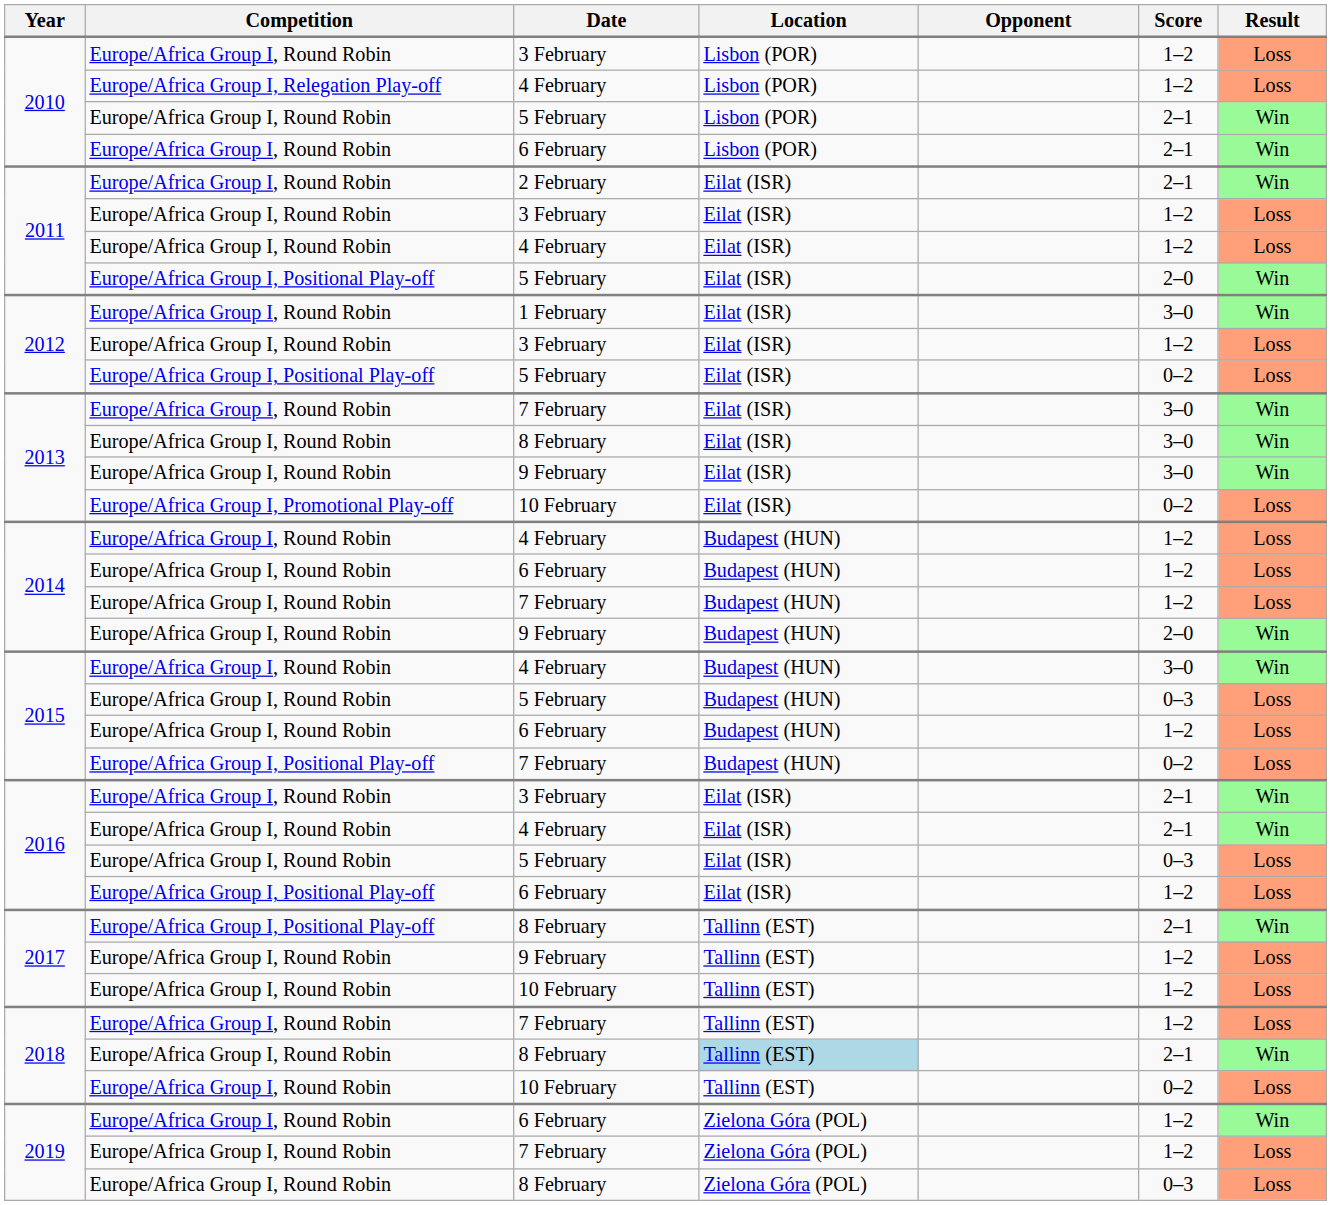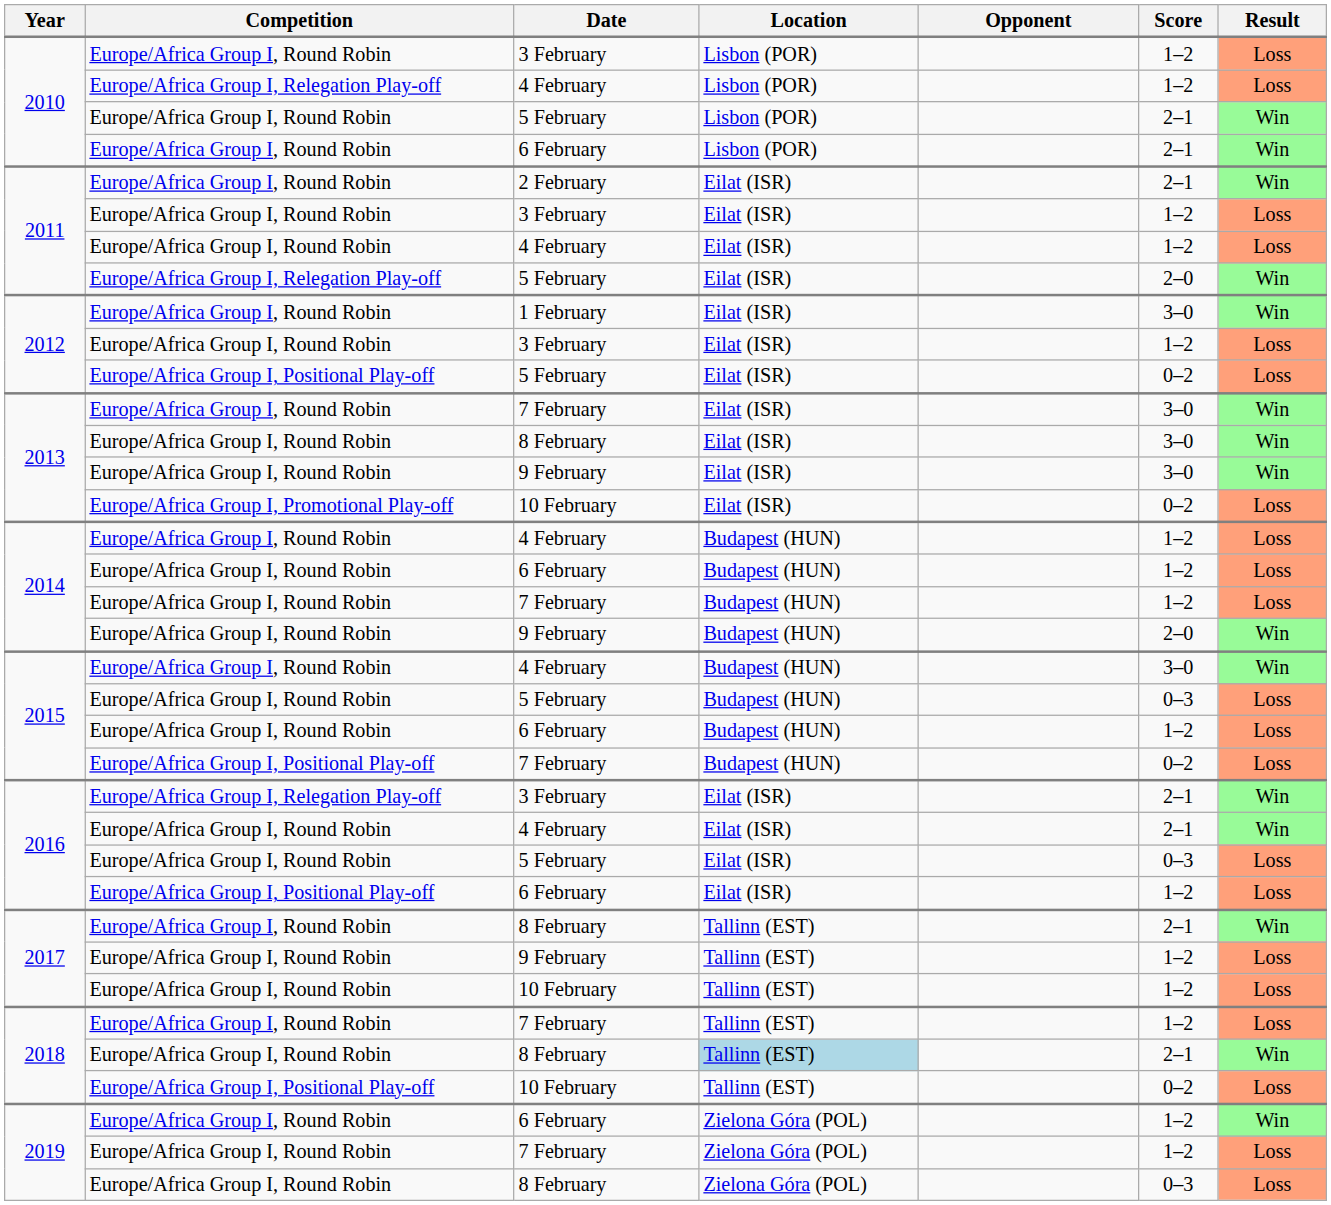 <table class="wikitable collapsible collapsed" width="1050">
 <tr>
 <th width="50">Year</th>
 <th width="300">Competition</th>
 <th width="125">Date</th>
 <th width="150">Location</th>
 <th width="150">Opponent</th>
 <th width="50">Score</th>
 <th width="70">Result</th>
 </tr>
 <tr style="border-top:2px solid gray;">
 <td align="center" rowspan="4"><a href='#'>2010</a></td>
 <td><a href='#'>Europe/Africa Group I</a>, Round Robin</td>
 <td>3 February</td>
 <td><a href='#'>Lisbon</a> (POR)</td>
 <td></td>
 <td align="center">1–2</td>
 <td align="center" bgcolor="#FFA07A">Loss</td>
 </tr>
 <tr>
 <td><a href='#'>Europe/Africa Group I, Relegation Play-off</a></td>
 <td>4 February</td>
 <td><a href='#'>Lisbon</a> (POR)</td>
 <td></td>
 <td align="center">1–2</td>
 <td align="center" bgcolor="#FFA07A">Loss</td>
 </tr>
 <tr>
 <td>Europe/Africa Group I, Round Robin</td>
 <td>5 February</td>
 <td><a href='#'>Lisbon</a> (POR)</td>
 <td></td>
 <td align="center">2–1</td>
 <td align="center" bgcolor="#98FB98">Win</td>
 </tr>
 <tr>
 <td><a href='#'>Europe/Africa Group I</a>, Round Robin</td>
 <td>6 February</td>
 <td><a href='#'>Lisbon</a> (POR)</td>
 <td></td>
 <td align="center">2–1</td>
 <td align="center" bgcolor="#98FB98">Win</td>
 </tr>
 <tr style="border-top:2px solid gray;">
 <td align="center" rowspan="4"><a href='#'>2011</a></td>
 <td><a href='#'>Europe/Africa Group I</a>, Round Robin</td>
 <td>2 February</td>
 <td><a href='#'>Eilat</a> (ISR)</td>
 <td></td>
 <td align="center">2–1</td>
 <td align="center" bgcolor="#98FB98">Win</td>
 </tr>
 <tr>
 <td>Europe/Africa Group I, Round Robin</td>
 <td>3 February</td>
 <td><a href='#'>Eilat</a> (ISR)</td>
 <td></td>
 <td align="center">1–2</td>
 <td align="center" bgcolor="#FFA07A">Loss</td>
 </tr>
 <tr>
 <td>Europe/Africa Group I, Round Robin</td>
 <td>4 February</td>
 <td><a href='#'>Eilat</a> (ISR)</td>
 <td></td>
 <td align="center">1–2</td>
 <td align="center" bgcolor="#FFA07A">Loss</td>
 </tr>
 <tr>
-<td><a href='#'>Europe/Africa Group I, Positional Play-off</a></td>
+<td><a href='#'>Europe/Africa Group I, Relegation Play-off</a></td>
 <td>5 February</td>
 <td><a href='#'>Eilat</a> (ISR)</td>
 <td></td>
 <td align="center">2–0</td>
 <td align="center" bgcolor="#98FB98">Win</td>
 </tr>
 <tr style="border-top:2px solid gray;">
 <td align="center" rowspan="3"><a href='#'>2012</a></td>
 <td><a href='#'>Europe/Africa Group I</a>, Round Robin</td>
 <td>1 February</td>
 <td><a href='#'>Eilat</a> (ISR)</td>
 <td></td>
 <td align="center">3–0</td>
 <td align="center" bgcolor="#98FB98">Win</td>
 </tr>
 <tr>
 <td>Europe/Africa Group I, Round Robin</td>
 <td>3 February</td>
 <td><a href='#'>Eilat</a> (ISR)</td>
 <td></td>
 <td align="center">1–2</td>
 <td align="center" bgcolor="#FFA07A">Loss</td>
 </tr>
 <tr>
 <td><a href='#'>Europe/Africa Group I, Positional Play-off</a></td>
 <td>5 February</td>
 <td><a href='#'>Eilat</a> (ISR)</td>
 <td></td>
 <td align="center">0–2</td>
 <td align="center" bgcolor="#FFA07A">Loss</td>
 </tr>
 <tr style="border-top:2px solid gray;">
 <td align="center" rowspan="4"><a href='#'>2013</a></td>
 <td><a href='#'>Europe/Africa Group I</a>, Round Robin</td>
 <td>7 February</td>
 <td><a href='#'>Eilat</a> (ISR)</td>
 <td></td>
 <td align="center">3–0</td>
 <td align="center" bgcolor="#98FB98">Win</td>
 </tr>
 <tr>
 <td>Europe/Africa Group I, Round Robin</td>
 <td>8 February</td>
 <td><a href='#'>Eilat</a> (ISR)</td>
 <td></td>
 <td align="center">3–0</td>
 <td align="center" bgcolor="#98FB98">Win</td>
 </tr>
 <tr>
 <td>Europe/Africa Group I, Round Robin</td>
 <td>9 February</td>
 <td><a href='#'>Eilat</a> (ISR)</td>
 <td></td>
 <td align="center">3–0</td>
 <td align="center" bgcolor="#98FB98">Win</td>
 </tr>
 <tr>
 <td><a href='#'>Europe/Africa Group I, Promotional Play-off</a></td>
 <td>10 February</td>
 <td><a href='#'>Eilat</a> (ISR)</td>
 <td></td>
 <td align="center">0–2</td>
 <td align="center" bgcolor="#FFA07A">Loss</td>
 </tr>
 <tr style="border-top:2px solid gray;">
 <td align="center" rowspan="4"><a href='#'>2014</a></td>
 <td><a href='#'>Europe/Africa Group I</a>, Round Robin</td>
 <td>4 February</td>
 <td><a href='#'>Budapest</a> (HUN)</td>
 <td></td>
 <td align="center">1–2</td>
 <td align="center" bgcolor="#FFA07A">Loss</td>
 </tr>
 <tr>
 <td>Europe/Africa Group I, Round Robin</td>
 <td>6 February</td>
 <td><a href='#'>Budapest</a> (HUN)</td>
 <td></td>
 <td align="center">1–2</td>
 <td align="center" bgcolor="#FFA07A">Loss</td>
 </tr>
 <tr>
 <td>Europe/Africa Group I, Round Robin</td>
 <td>7 February</td>
 <td><a href='#'>Budapest</a> (HUN)</td>
 <td></td>
 <td align="center">1–2</td>
 <td align="center" bgcolor="#FFA07A">Loss</td>
 </tr>
 <tr>
 <td>Europe/Africa Group I, Round Robin</td>
 <td>9 February</td>
 <td><a href='#'>Budapest</a> (HUN)</td>
 <td></td>
 <td align="center">2–0</td>
 <td align="center" bgcolor="#98FB98">Win</td>
 </tr>
 <tr style="border-top:2px solid gray;">
 <td align="center" rowspan="4"><a href='#'>2015</a></td>
 <td><a href='#'>Europe/Africa Group I</a>, Round Robin</td>
 <td>4 February</td>
 <td><a href='#'>Budapest</a> (HUN)</td>
 <td></td>
 <td align="center">3–0</td>
 <td align="center" bgcolor="#98FB98">Win</td>
 </tr>
 <tr>
 <td>Europe/Africa Group I, Round Robin</td>
 <td>5 February</td>
 <td><a href='#'>Budapest</a> (HUN)</td>
 <td></td>
 <td align="center">0–3</td>
 <td align="center" bgcolor="#FFA07A">Loss</td>
 </tr>
 <tr>
 <td>Europe/Africa Group I, Round Robin</td>
 <td>6 February</td>
 <td><a href='#'>Budapest</a> (HUN)</td>
 <td></td>
 <td align="center">1–2</td>
 <td align="center" bgcolor="#FFA07A">Loss</td>
 </tr>
 <tr>
 <td><a href='#'>Europe/Africa Group I, Positional Play-off</a></td>
 <td>7 February</td>
 <td><a href='#'>Budapest</a> (HUN)</td>
 <td></td>
 <td align="center">0–2</td>
 <td align="center" bgcolor="#FFA07A">Loss</td>
 </tr>
 <tr style="border-top:2px solid gray;">
 <td align="center" rowspan="4"><a href='#'>2016</a></td>
-<td><a href='#'>Europe/Africa Group I</a>, Round Robin</td>
+<td><a href='#'>Europe/Africa Group I, Relegation Play-off</a></td>
 <td>3 February</td>
 <td><a href='#'>Eilat</a> (ISR)</td>
 <td></td>
 <td align="center">2–1</td>
 <td align="center" bgcolor="#98FB98">Win</td>
 </tr>
 <tr>
 <td>Europe/Africa Group I, Round Robin</td>
 <td>4 February</td>
 <td><a href='#'>Eilat</a> (ISR)</td>
 <td></td>
 <td align="center">2–1</td>
 <td align="center" bgcolor="#98FB98">Win</td>
 </tr>
 <tr>
 <td>Europe/Africa Group I, Round Robin</td>
 <td>5 February</td>
 <td><a href='#'>Eilat</a> (ISR)</td>
 <td></td>
 <td align="center">0–3</td>
 <td align="center" bgcolor="#FFA07A">Loss</td>
 </tr>
 <tr>
 <td><a href='#'>Europe/Africa Group I, Positional Play-off</a></td>
 <td>6 February</td>
 <td><a href='#'>Eilat</a> (ISR)</td>
 <td></td>
 <td align="center">1–2</td>
 <td align="center" bgcolor="#FFA07A">Loss</td>
 </tr>
 <tr style="border-top:2px solid gray;">
 <td align="center" rowspan="3"><a href='#'>2017</a></td>
-<td><a href='#'>Europe/Africa Group I, Positional Play-off</a></td>
+<td><a href='#'>Europe/Africa Group I</a>, Round Robin</td>
 <td>8 February</td>
 <td><a href='#'>Tallinn</a> (EST)</td>
 <td></td>
 <td align="center">2–1</td>
 <td align="center" bgcolor="#98FB98">Win</td>
 </tr>
 <tr>
 <td>Europe/Africa Group I, Round Robin</td>
 <td>9 February</td>
 <td><a href='#'>Tallinn</a> (EST)</td>
 <td></td>
 <td align="center">1–2</td>
 <td align="center" bgcolor="#FFA07A">Loss</td>
 </tr>
 <tr>
 <td>Europe/Africa Group I, Round Robin</td>
 <td>10 February</td>
 <td><a href='#'>Tallinn</a> (EST)</td>
 <td></td>
 <td align="center">1–2</td>
 <td align="center" bgcolor="#FFA07A">Loss</td>
 </tr>
 <tr style="border-top:2px solid gray;">
 <td align="center" rowspan="3"><a href='#'>2018</a></td>
 <td><a href='#'>Europe/Africa Group I</a>, Round Robin</td>
 <td>7 February</td>
 <td><a href='#'>Tallinn</a> (EST)</td>
 <td></td>
 <td align="center">1–2</td>
 <td align="center" bgcolor="#FFA07A">Loss</td>
 </tr>
 <tr>
 <td>Europe/Africa Group I, Round Robin</td>
 <td>8 February</td>
 <td style="background: lightblue;"><a href='#'>Tallinn</a> (EST)</td>
 <td></td>
 <td align="center">2–1</td>
 <td align="center" bgcolor="#98FB98">Win</td>
 </tr>
 <tr>
-<td><a href='#'>Europe/Africa Group I</a>, Round Robin</td>
+<td><a href='#'>Europe/Africa Group I, Positional Play-off</a></td>
 <td>10 February</td>
 <td><a href='#'>Tallinn</a> (EST)</td>
 <td></td>
 <td align="center">0–2</td>
 <td align="center" bgcolor="#FFA07A">Loss</td>
 </tr>
 <tr style="border-top:2px solid gray;">
 <td align="center" rowspan="3"><a href='#'>2019</a></td>
 <td><a href='#'>Europe/Africa Group I</a>, Round Robin</td>
 <td>6 February</td>
 <td><a href='#'>Zielona Góra</a> (POL)</td>
 <td></td>
 <td align="center">1–2</td>
 <td align="center" bgcolor="#98FB98">Win</td>
 </tr>
 <tr>
 <td>Europe/Africa Group I, Round Robin</td>
 <td>7 February</td>
 <td><a href='#'>Zielona Góra</a> (POL)</td>
 <td></td>
 <td align="center">1–2</td>
 <td align="center" bgcolor="#FFA07A">Loss</td>
 </tr>
 <tr>
 <td>Europe/Africa Group I, Round Robin</td>
 <td>8 February</td>
 <td><a href='#'>Zielona Góra</a> (POL)</td>
 <td></td>
 <td align="center">0–3</td>
 <td align="center" bgcolor="#FFA07A">Loss</td>
 </tr>
 </table>
